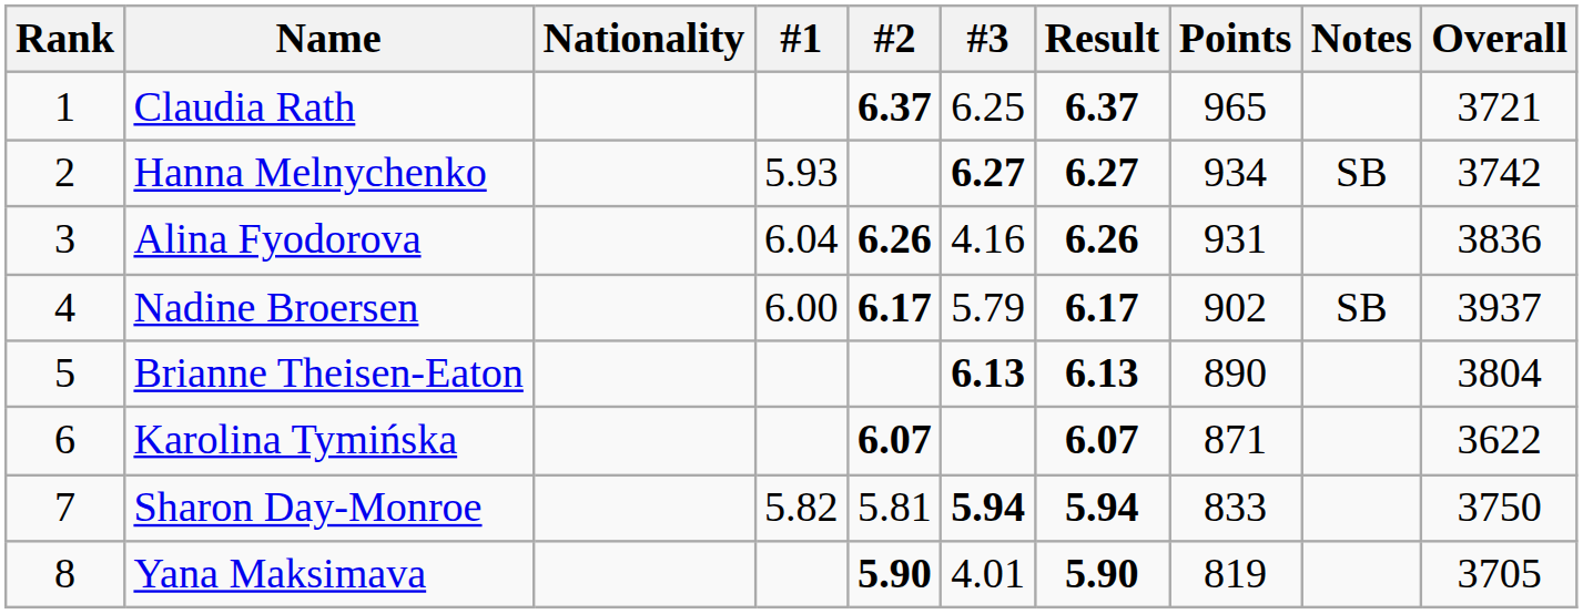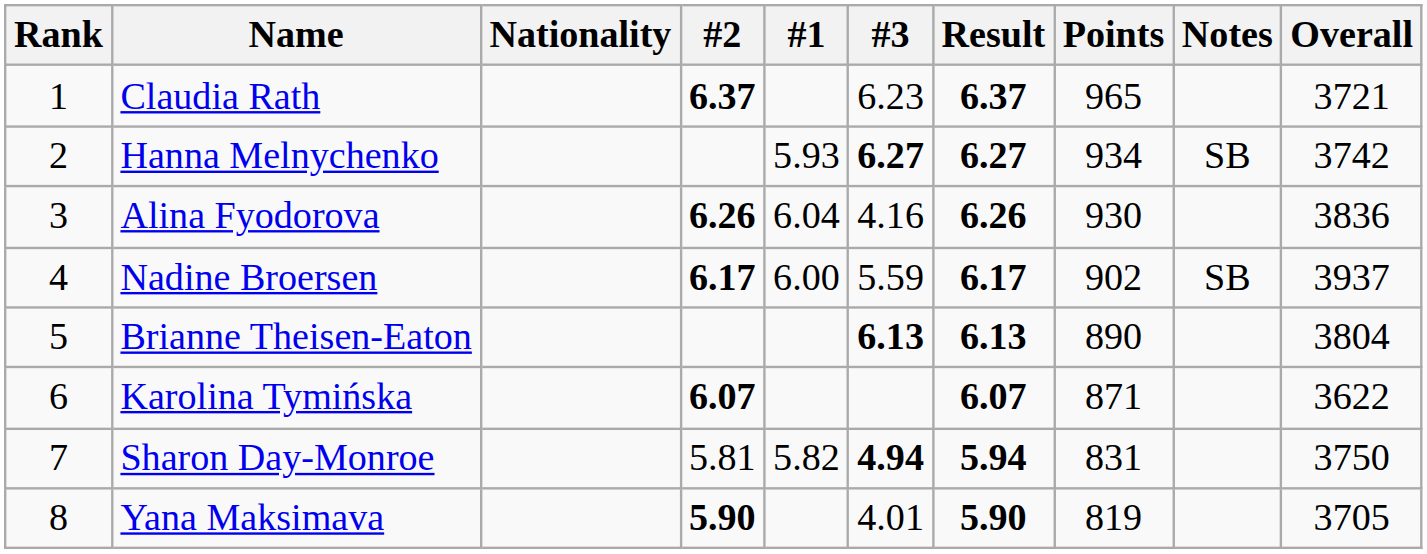 <table class="wikitable sortable" style="text-align:center">
 <tr>
 <th>Rank</th>
 <th>Name</th>
 <th>Nationality</th>
+<th>#2</th>
 <th>#1</th>
-<th>#2</th>
 <th>#3</th>
 <th>Result</th>
 <th>Points</th>
 <th>Notes</th>
 <th>Overall</th>
 </tr>
 <tr>
 <td>1</td>
 <td align=left><a href='#'>Claudia Rath</a></td>
 <td align=left></td>
+<td><strong>6.37</strong></td>
 <td></td>
-<td><strong>6.37</strong></td>
-<td>6.25</td>
+<td>6.23</td>
 <td><strong>6.37</strong></td>
 <td>965</td>
 <td></td>
 <td>3721</td>
 </tr>
 <tr>
 <td>2</td>
 <td align=left><a href='#'>Hanna Melnychenko</a></td>
 <td align=left></td>
+<td></td>
 <td>5.93</td>
-<td></td>
 <td><strong>6.27</strong></td>
 <td><strong>6.27</strong></td>
 <td>934</td>
 <td>SB</td>
 <td>3742</td>
 </tr>
 <tr>
 <td>3</td>
 <td align=left><a href='#'>Alina Fyodorova</a></td>
 <td align=left></td>
+<td><strong>6.26 </strong></td>
 <td>6.04</td>
-<td><strong>6.26 </strong></td>
 <td>4.16</td>
 <td><strong>6.26 </strong></td>
-<td>931</td>
+<td>930</td>
 <td></td>
 <td>3836</td>
 </tr>
 <tr>
 <td>4</td>
 <td align=left><a href='#'>Nadine Broersen</a></td>
 <td align=left></td>
+<td><strong>6.17</strong></td>
 <td>6.00</td>
-<td><strong>6.17</strong></td>
-<td>5.79</td>
+<td>5.59</td>
 <td><strong>6.17</strong></td>
 <td>902</td>
 <td>SB</td>
 <td>3937</td>
 </tr>
 <tr>
 <td>5</td>
 <td align=left><a href='#'>Brianne Theisen-Eaton</a></td>
 <td align=left></td>
 <td></td>
 <td></td>
 <td><strong>6.13</strong></td>
 <td><strong>6.13</strong></td>
 <td>890</td>
 <td></td>
 <td>3804</td>
 </tr>
 <tr>
 <td>6</td>
 <td align=left><a href='#'>Karolina Tymińska</a></td>
 <td align=left></td>
+<td><strong>6.07</strong></td>
 <td></td>
-<td><strong>6.07</strong></td>
 <td></td>
 <td><strong>6.07</strong></td>
 <td>871</td>
 <td></td>
 <td>3622</td>
 </tr>
 <tr>
 <td>7</td>
 <td align=left><a href='#'>Sharon Day-Monroe</a></td>
 <td align=left></td>
+<td>5.81</td>
 <td>5.82</td>
-<td>5.81</td>
+<td><strong>4.94</strong></td>
 <td><strong>5.94</strong></td>
-<td><strong>5.94</strong></td>
-<td>833</td>
+<td>831</td>
 <td></td>
 <td>3750</td>
 </tr>
 <tr>
 <td>8</td>
 <td align=left><a href='#'>Yana Maksimava</a></td>
 <td align=left></td>
+<td><strong>5.90</strong></td>
 <td></td>
-<td><strong>5.90</strong></td>
 <td>4.01</td>
 <td><strong>5.90</strong></td>
 <td>819</td>
 <td></td>
 <td>3705</td>
 </tr>
 </table>
